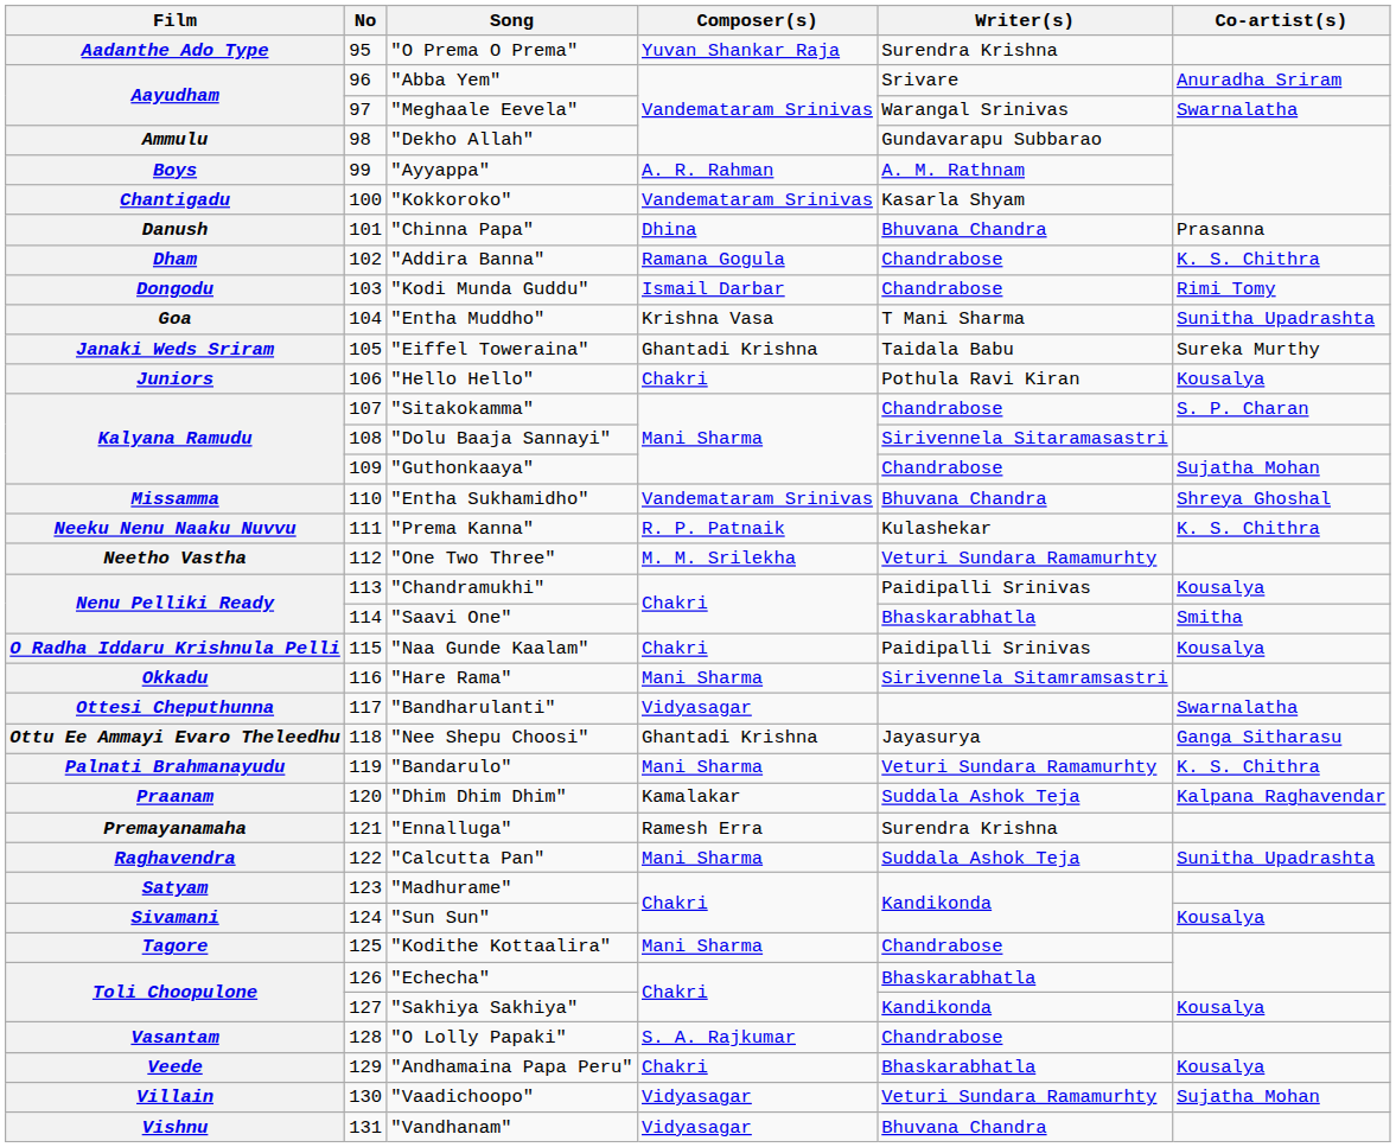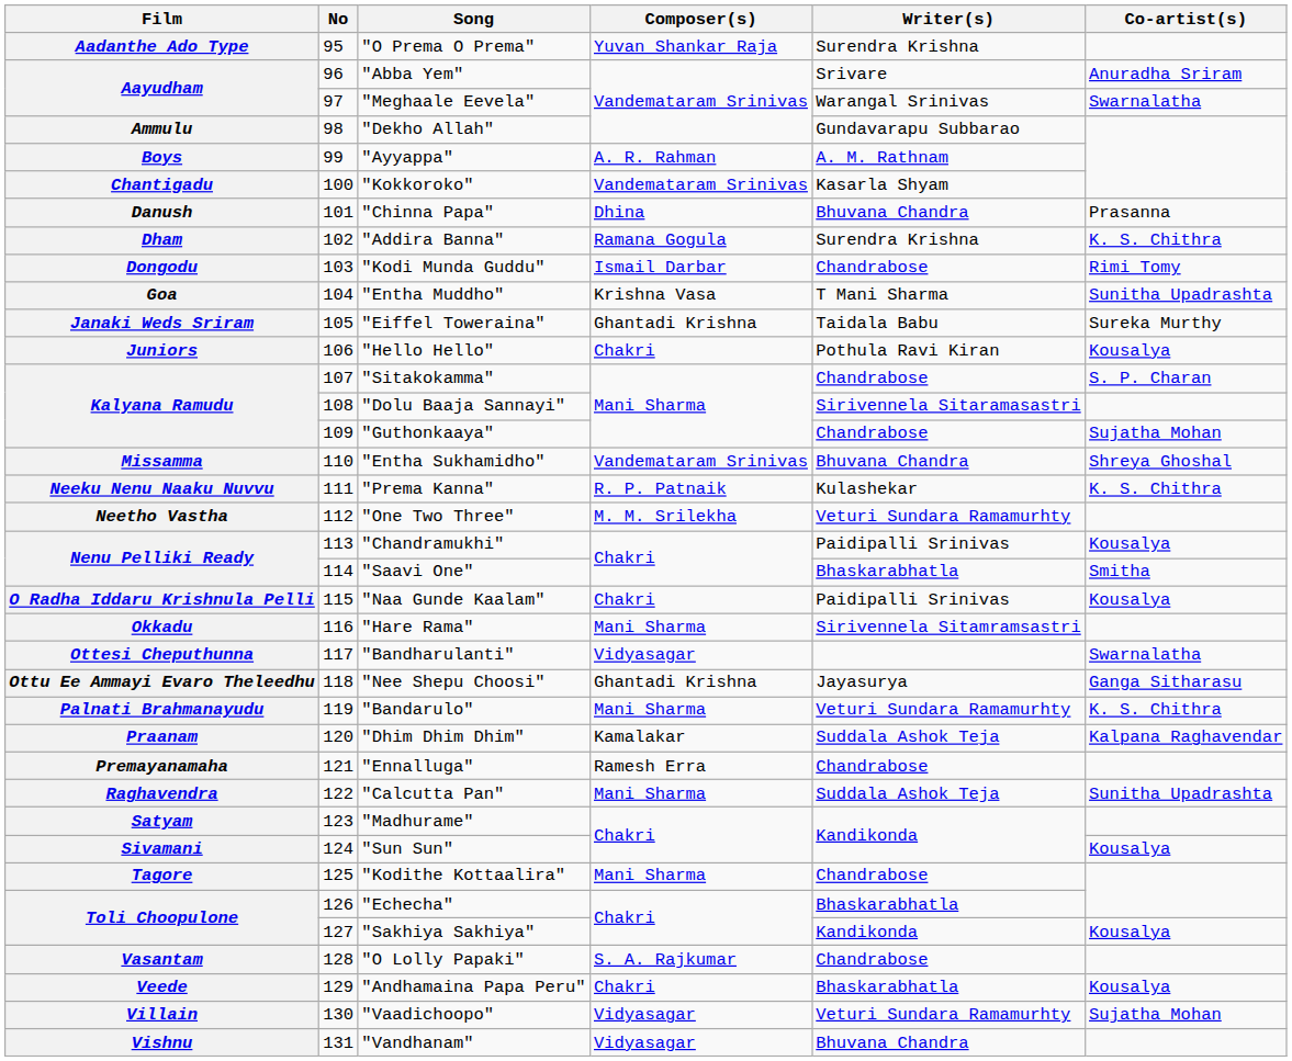 <table class="wikitable">
 <tr>
 <th>Film</th>
 <th>No</th>
 <th>Song</th>
 <th>Composer(s)</th>
 <th>Writer(s)</th>
 <th>Co-artist(s)</th>
 </tr>
 <tr>
 <th><em><a href='#'>Aadanthe Ado Type</a></em></th>
 <td>95</td>
 <td>"O Prema O Prema"</td>
 <td><a href='#'>Yuvan Shankar Raja</a></td>
 <td>Surendra Krishna</td>
 <td></td>
 </tr>
 <tr>
 <th rowspan="2"><em><a href='#'>Aayudham</a></em></th>
 <td>96</td>
 <td>"Abba Yem"</td>
 <td rowspan="3"><a href='#'>Vandemataram Srinivas</a></td>
 <td>Srivare</td>
 <td><a href='#'>Anuradha Sriram</a></td>
 </tr>
 <tr>
 <td>97</td>
 <td>"Meghaale Eevela"</td>
 <td>Warangal Srinivas</td>
 <td><a href='#'>Swarnalatha</a></td>
 </tr>
 <tr>
 <th><em>Ammulu</em></th>
 <td>98</td>
 <td>"Dekho Allah"</td>
 <td>Gundavarapu Subbarao</td>
 <td rowspan="3"></td>
 </tr>
 <tr>
 <th><em><a href='#'>Boys</a></em></th>
 <td>99</td>
 <td>"Ayyappa"</td>
 <td><a href='#'>A. R. Rahman</a></td>
 <td><a href='#'>A. M. Rathnam</a></td>
 </tr>
 <tr>
 <th><em><a href='#'>Chantigadu</a></em></th>
 <td>100</td>
 <td>"Kokkoroko"</td>
 <td><a href='#'>Vandemataram Srinivas</a></td>
 <td>Kasarla Shyam</td>
 </tr>
 <tr>
 <th><em>Danush</em></th>
 <td>101</td>
 <td>"Chinna Papa"</td>
 <td><a href='#'>Dhina</a></td>
 <td><a href='#'>Bhuvana Chandra</a></td>
 <td>Prasanna</td>
 </tr>
 <tr>
 <th><em><a href='#'>Dham</a></em></th>
 <td>102</td>
 <td>"Addira Banna"</td>
 <td><a href='#'>Ramana Gogula</a></td>
-<td><a href='#'>Chandrabose</a></td>
+<td>Surendra Krishna</td>
 <td><a href='#'>K. S. Chithra</a></td>
 </tr>
 <tr>
 <th><em><a href='#'>Dongodu</a></em></th>
 <td>103</td>
 <td>"Kodi Munda Guddu"</td>
 <td><a href='#'>Ismail Darbar</a></td>
 <td><a href='#'>Chandrabose</a></td>
 <td><a href='#'>Rimi Tomy</a></td>
 </tr>
 <tr>
 <th><em>Goa</em></th>
 <td>104</td>
 <td>"Entha Muddho"</td>
 <td>Krishna Vasa</td>
 <td>T Mani Sharma</td>
 <td><a href='#'>Sunitha Upadrashta</a></td>
 </tr>
 <tr>
 <th><em><a href='#'>Janaki Weds Sriram</a></em></th>
 <td>105</td>
 <td>"Eiffel Toweraina"</td>
 <td>Ghantadi Krishna</td>
 <td>Taidala Babu</td>
 <td>Sureka Murthy</td>
 </tr>
 <tr>
 <th><em><a href='#'>Juniors</a></em></th>
 <td>106</td>
 <td>"Hello Hello"</td>
 <td><a href='#'>Chakri</a></td>
 <td>Pothula Ravi Kiran</td>
 <td><a href='#'>Kousalya</a></td>
 </tr>
 <tr>
 <th rowspan="3"><em><a href='#'>Kalyana Ramudu</a></em></th>
 <td>107</td>
 <td>"Sitakokamma"</td>
 <td rowspan="3"><a href='#'>Mani Sharma</a></td>
 <td><a href='#'>Chandrabose</a></td>
 <td><a href='#'>S. P. Charan</a></td>
 </tr>
 <tr>
 <td>108</td>
 <td>"Dolu Baaja Sannayi"</td>
 <td><a href='#'>Sirivennela Sitaramasastri</a></td>
 <td></td>
 </tr>
 <tr>
 <td>109</td>
 <td>"Guthonkaaya"</td>
 <td><a href='#'>Chandrabose</a></td>
 <td><a href='#'>Sujatha Mohan</a></td>
 </tr>
 <tr>
 <th><em><a href='#'>Missamma</a></em></th>
 <td>110</td>
 <td>"Entha Sukhamidho"</td>
 <td><a href='#'>Vandemataram Srinivas</a></td>
 <td><a href='#'>Bhuvana Chandra</a></td>
 <td><a href='#'>Shreya Ghoshal</a></td>
 </tr>
 <tr>
 <th><em><a href='#'>Neeku Nenu Naaku Nuvvu</a></em></th>
 <td>111</td>
 <td>"Prema Kanna"</td>
 <td><a href='#'>R. P. Patnaik</a></td>
 <td>Kulashekar</td>
 <td><a href='#'>K. S. Chithra</a></td>
 </tr>
 <tr>
 <th><em>Neetho Vastha</em></th>
 <td>112</td>
 <td>"One Two Three"</td>
 <td><a href='#'>M. M. Srilekha</a></td>
 <td><a href='#'>Veturi Sundara Ramamurhty</a></td>
 <td></td>
 </tr>
 <tr>
 <th rowspan="2"><em><a href='#'>Nenu Pelliki Ready</a></em></th>
 <td>113</td>
 <td>"Chandramukhi"</td>
 <td rowspan="2"><a href='#'>Chakri</a></td>
 <td>Paidipalli Srinivas</td>
 <td><a href='#'>Kousalya</a></td>
 </tr>
 <tr>
 <td>114</td>
 <td>"Saavi One"</td>
 <td><a href='#'>Bhaskarabhatla</a></td>
 <td><a href='#'>Smitha</a></td>
 </tr>
 <tr>
 <th><em><a href='#'>O Radha Iddaru Krishnula Pelli</a></em></th>
 <td>115</td>
 <td>"Naa Gunde Kaalam"</td>
 <td><a href='#'>Chakri</a></td>
 <td>Paidipalli Srinivas</td>
 <td><a href='#'>Kousalya</a></td>
 </tr>
 <tr>
 <th><em><a href='#'>Okkadu</a></em></th>
 <td>116</td>
 <td>"Hare Rama"</td>
 <td><a href='#'>Mani Sharma</a></td>
 <td><a href='#'>Sirivennela Sitamramsastri</a></td>
 <td></td>
 </tr>
 <tr>
 <th><em><a href='#'>Ottesi Cheputhunna</a></em></th>
 <td>117</td>
 <td>"Bandharulanti"</td>
 <td><a href='#'>Vidyasagar</a></td>
 <td></td>
 <td><a href='#'>Swarnalatha</a></td>
 </tr>
 <tr>
 <th><em>Ottu Ee Ammayi Evaro Theleedhu</em></th>
 <td>118</td>
 <td>"Nee Shepu Choosi"</td>
 <td>Ghantadi Krishna</td>
 <td>Jayasurya</td>
 <td><a href='#'>Ganga Sitharasu</a></td>
 </tr>
 <tr>
 <th><em><a href='#'>Palnati Brahmanayudu</a></em></th>
 <td>119</td>
 <td>"Bandarulo"</td>
 <td><a href='#'>Mani Sharma</a></td>
 <td><a href='#'>Veturi Sundara Ramamurhty</a></td>
 <td><a href='#'>K. S. Chithra</a></td>
 </tr>
 <tr>
 <th><em><a href='#'>Praanam</a></em></th>
 <td>120</td>
 <td>"Dhim Dhim Dhim"</td>
 <td>Kamalakar</td>
 <td><a href='#'>Suddala Ashok Teja</a></td>
 <td><a href='#'>Kalpana Raghavendar</a></td>
 </tr>
 <tr>
 <th><em>Premayanamaha</em></th>
 <td>121</td>
 <td>"Ennalluga"</td>
 <td>Ramesh Erra</td>
-<td>Surendra Krishna</td>
+<td><a href='#'>Chandrabose</a></td>
 <td></td>
 </tr>
 <tr>
 <th><a href='#'><em>Raghavendra</em></a></th>
 <td>122</td>
 <td>"Calcutta Pan"</td>
 <td><a href='#'>Mani Sharma</a></td>
 <td><a href='#'>Suddala Ashok Teja</a></td>
 <td><a href='#'>Sunitha Upadrashta</a></td>
 </tr>
 <tr>
 <th><em><a href='#'>Satyam</a></em></th>
 <td>123</td>
 <td>"Madhurame"</td>
 <td rowspan="2"><a href='#'>Chakri</a></td>
 <td rowspan="2"><a href='#'>Kandikonda</a></td>
 <td></td>
 </tr>
 <tr>
 <th><em><a href='#'>Sivamani</a></em></th>
 <td>124</td>
 <td>"Sun Sun"</td>
 <td><a href='#'>Kousalya</a></td>
 </tr>
 <tr>
 <th><em><a href='#'>Tagore</a></em></th>
 <td>125</td>
 <td>"Kodithe Kottaalira"</td>
 <td><a href='#'>Mani Sharma</a></td>
 <td><a href='#'>Chandrabose</a></td>
 <td rowspan="2"></td>
 </tr>
 <tr>
 <th rowspan="2"><em><a href='#'>Toli Choopulone</a></em></th>
 <td>126</td>
 <td>"Echecha"</td>
 <td rowspan="2"><a href='#'>Chakri</a></td>
 <td><a href='#'>Bhaskarabhatla</a></td>
 </tr>
 <tr>
 <td>127</td>
 <td>"Sakhiya Sakhiya"</td>
 <td><a href='#'>Kandikonda</a></td>
 <td><a href='#'>Kousalya</a></td>
 </tr>
 <tr>
 <th><em><a href='#'>Vasantam</a></em></th>
 <td>128</td>
 <td>"O Lolly Papaki"</td>
 <td><a href='#'>S. A. Rajkumar</a></td>
 <td><a href='#'>Chandrabose</a></td>
 <td></td>
 </tr>
 <tr>
 <th><em><a href='#'>Veede</a></em></th>
 <td>129</td>
 <td>"Andhamaina Papa Peru"</td>
 <td><a href='#'>Chakri</a></td>
 <td><a href='#'>Bhaskarabhatla</a></td>
 <td><a href='#'>Kousalya</a></td>
 </tr>
 <tr>
 <th><em><a href='#'>Villain</a></em></th>
 <td>130</td>
 <td>"Vaadichoopo"</td>
 <td><a href='#'>Vidyasagar</a></td>
 <td><a href='#'>Veturi Sundara Ramamurhty</a></td>
 <td><a href='#'>Sujatha Mohan</a></td>
 </tr>
 <tr>
 <th><em><a href='#'>Vishnu</a></em></th>
 <td>131</td>
 <td>"Vandhanam"</td>
 <td><a href='#'>Vidyasagar</a></td>
 <td><a href='#'>Bhuvana Chandra</a></td>
 <td></td>
 </tr>
 </table>
